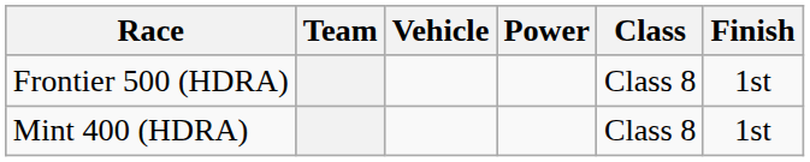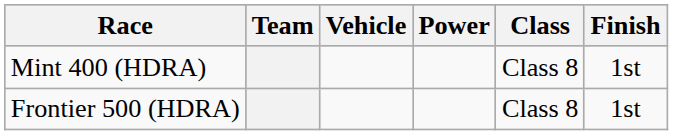 <table class="wikitable">
 <tr>
 <th>Race</th>
 <th>Team</th>
 <th>Vehicle</th>
 <th>Power</th>
 <th>Class</th>
 <th>Finish</th>
 </tr>
 <tr>
+<td>Mint 400 (HDRA)</td>
+<th></th>
+<td></td>
+<td></td>
+<td align=center>Class 8</td>
+<td align=center>1st</td>
+</tr>
+<tr>
 <td>Frontier 500 (HDRA)</td>
 <th></th>
 <td></td>
 <td></td>
 <td align=center>Class 8</td>
 <td align=center>1st</td>
 </tr>
-<tr>
-<td>Mint 400 (HDRA)</td>
-<th></th>
-<td></td>
-<td></td>
-<td align=center>Class 8</td>
-<td align=center>1st</td>
-</tr>
 </table>
